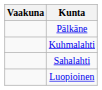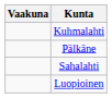 <table class="wikitable" style="font-size: 90%; text-align: center; line-height: normal; margin-left: 30px;">
 <tr>
 <th>Vaakuna</th>
 <th>Kunta</th>
 </tr>
 <tr>
 <td align="left"></td>
-<td><a href='#'>Pälkäne</a></td>
+<td><a href='#'>Kuhmalahti</a></td>
 </tr>
 <tr>
 <td align="left"></td>
-<td><a href='#'>Kuhmalahti</a></td>
+<td><a href='#'>Pälkäne</a></td>
 </tr>
 <tr>
 <td align="left"></td>
 <td><a href='#'>Sahalahti</a></td>
 </tr>
 <tr>
 <td align="left"></td>
 <td><a href='#'>Luopioinen</a></td>
 </tr>
 </table>
